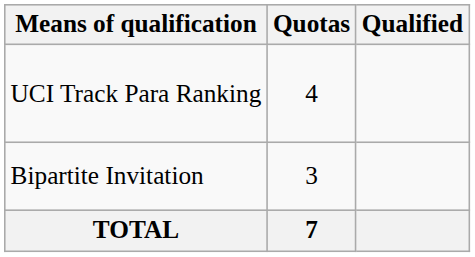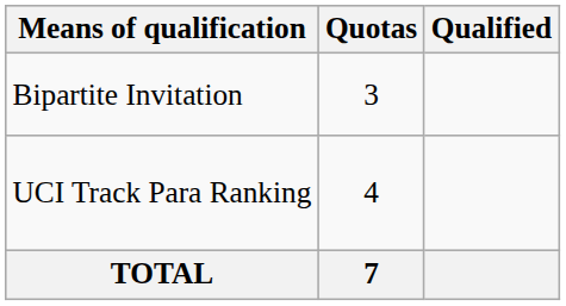 <table class="wikitable">
 <tr>
 <th>Means of qualification</th>
 <th>Quotas</th>
 <th>Qualified</th>
 </tr>
 <tr>
+<td>Bipartite Invitation</td>
+<td align=center>3</td>
+<td><br><br></td>
+</tr>
+<tr>
 <td>UCI Track Para Ranking</td>
 <td align=center>4</td>
 <td><br><br><br></td>
-</tr>
-<tr>
-<td>Bipartite Invitation</td>
-<td align=center>3</td>
-<td><br><br></td>
 </tr>
 <tr>
 <th>TOTAL</th>
 <th>7</th>
 <th></th>
 </tr>
 </table>
